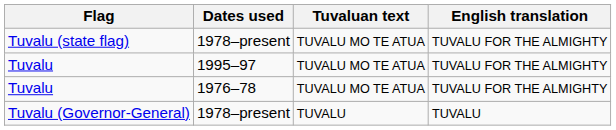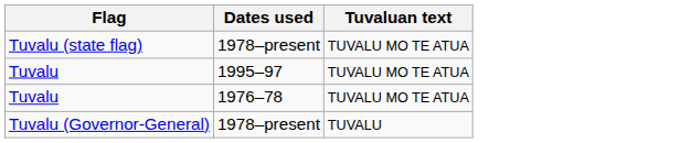 <table class="wikitable sortable noresize">
 <tr>
 <th>Flag</th>
 <th>Dates used</th>
 <th>Tuvaluan text</th>
-<th>English translation</th>
 </tr>
 <tr>
 <td> <a href='#'>Tuvalu (state flag)</a></td>
 <td>1978–present</td>
 <td><small>TUVALU MO TE ATUA</small></td>
-<td><small>TUVALU FOR THE ALMIGHTY</small></td>
 </tr>
 <tr>
 <td> <a href='#'>Tuvalu</a></td>
 <td>1995–97</td>
 <td><small>TUVALU MO TE ATUA</small></td>
-<td><small>TUVALU FOR THE ALMIGHTY</small></td>
 </tr>
 <tr>
 <td> <a href='#'>Tuvalu</a></td>
 <td>1976–78</td>
 <td><small>TUVALU MO TE ATUA</small></td>
-<td><small>TUVALU FOR THE ALMIGHTY</small></td>
 </tr>
 <tr>
 <td> <a href='#'>Tuvalu (Governor-General)</a></td>
 <td>1978–present</td>
 <td><small>TUVALU</small></td>
-<td><small>TUVALU</small></td>
 </tr>
 </table>
